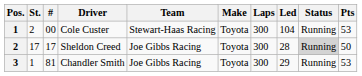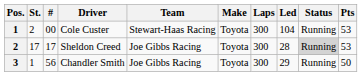 <table class="wikitable" style="font-size:95%">
 <tr>
 <th>Pos.</th>
 <th>St.</th>
 <th>#</th>
 <th>Driver</th>
 <th>Team</th>
 <th>Make</th>
 <th>Laps</th>
 <th>Led</th>
 <th>Status</th>
 <th>Pts</th>
 </tr>
 <tr>
 <th>1</th>
 <td>2</td>
 <td>00</td>
 <td>Cole Custer</td>
 <td>Stewart-Haas Racing</td>
 <td>Toyota</td>
 <td>300</td>
 <td>104</td>
 <td>Running</td>
 <td>53</td>
 </tr>
 <tr>
 <th>2</th>
 <td>17</td>
 <td>17</td>
 <td>Sheldon Creed</td>
 <td>Joe Gibbs Racing</td>
 <td>Toyota</td>
 <td>300</td>
 <td>28</td>
 <td style="background: lightgrey;">Running</td>
-<td>50</td>
+<td>53</td>
 </tr>
 <tr>
 <th>3</th>
 <td>1</td>
-<td>81</td>
+<td>56</td>
 <td>Chandler Smith</td>
 <td>Joe Gibbs Racing</td>
 <td>Toyota</td>
 <td>300</td>
 <td>29</td>
 <td>Running</td>
-<td>53</td>
+<td>50</td>
 </tr>
 </table>
